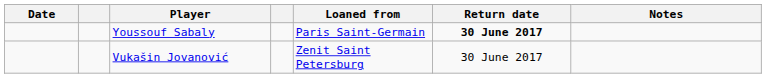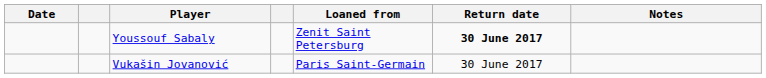 <table class="wikitable sortable">
 <tr>
 <th style="width:80px;">Date</th>
 <th style="width:30px;"></th>
 <th style="width:180px;">Player</th>
 <th style="width:20px;"></th>
 <th style="width:155px;">Loaned from</th>
 <th style="width:155px;" class="unsortable">Return date</th>
 <th style="width:215px;" class="unsortable">Notes</th>
 </tr>
 <tr>
 <td></td>
 <td align=center></td>
 <td> <a href='#'>Youssouf Sabaly</a></td>
 <td></td>
-<td> <a href='#'>Paris Saint-Germain</a></td>
+<td> <a href='#'>Zenit Saint Petersburg</a></td>
 <td align=center><strong>30 June 2017</strong></td>
 <td align=center></td>
 </tr>
 <tr>
 <td></td>
 <td align=center></td>
 <td> <a href='#'>Vukašin Jovanović</a></td>
 <td></td>
-<td> <a href='#'>Zenit Saint Petersburg</a></td>
+<td> <a href='#'>Paris Saint-Germain</a></td>
 <td align=center>30 June 2017</td>
 <td align=center></td>
 </tr>
 </table>
